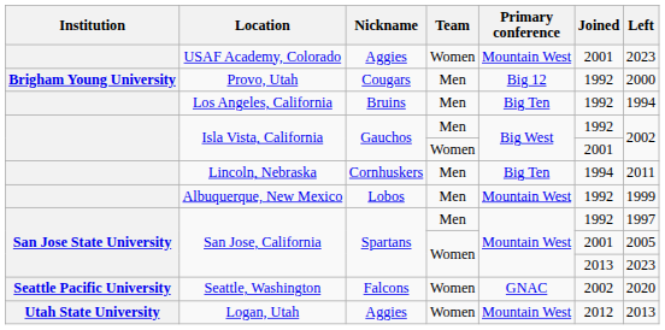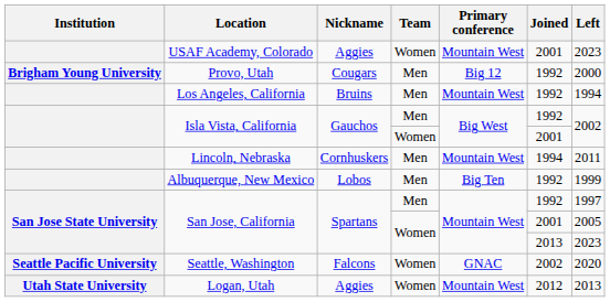 <table class="wikitable sortable" style="text-align:center">
 <tr>
 <th>Institution</th>
 <th>Location</th>
 <th>Nickname</th>
 <th>Team</th>
 <th>Primary<br>conference</th>
 <th>Joined</th>
 <th>Left</th>
 </tr>
 <tr>
 <th></th>
 <td nowrap><a href='#'>USAF Academy, Colorado</a></td>
 <td><a href='#'>Aggies</a></td>
 <td>Women</td>
 <td><a href='#'>Mountain West</a></td>
 <td>2001</td>
 <td>2023</td>
 </tr>
 <tr>
 <th><a href='#'>Brigham Young University</a></th>
 <td><a href='#'>Provo, Utah</a></td>
 <td><a href='#'>Cougars</a></td>
 <td>Men</td>
 <td><a href='#'>Big 12</a></td>
 <td>1992</td>
 <td>2000</td>
 </tr>
 <tr>
 <th></th>
 <td><a href='#'>Los Angeles, California</a></td>
 <td><a href='#'>Bruins</a></td>
 <td>Men</td>
-<td><a href='#'>Big Ten</a></td>
+<td><a href='#'>Mountain West</a></td>
 <td>1992</td>
 <td>1994</td>
 </tr>
 <tr>
 <th rowspan="2"></th>
 <td rowspan="2"><a href='#'>Isla Vista, California</a></td>
 <td rowspan="2"><a href='#'>Gauchos</a></td>
 <td>Men</td>
 <td rowspan="2"><a href='#'>Big West</a></td>
 <td>1992</td>
 <td rowspan="2">2002</td>
 </tr>
 <tr>
 <td>Women</td>
 <td>2001</td>
 </tr>
 <tr>
 <th></th>
 <td><a href='#'>Lincoln, Nebraska</a></td>
 <td><a href='#'>Cornhuskers</a></td>
 <td>Men</td>
-<td><a href='#'>Big Ten</a></td>
+<td><a href='#'>Mountain West</a></td>
 <td>1994</td>
 <td>2011</td>
 </tr>
 <tr>
 <th></th>
 <td><a href='#'>Albuquerque, New Mexico</a></td>
 <td><a href='#'>Lobos</a></td>
 <td>Men</td>
-<td><a href='#'>Mountain West</a></td>
+<td><a href='#'>Big Ten</a></td>
 <td>1992</td>
 <td>1999</td>
 </tr>
 <tr>
 <th rowspan="3"><a href='#'>San Jose State University</a></th>
 <td rowspan="3"><a href='#'>San Jose, California</a></td>
 <td rowspan="3"><a href='#'>Spartans</a></td>
 <td>Men</td>
 <td rowspan="3"><a href='#'>Mountain West</a></td>
 <td>1992</td>
 <td>1997</td>
 </tr>
 <tr>
 <td rowspan="2">Women</td>
 <td>2001</td>
 <td>2005</td>
 </tr>
 <tr>
 <td>2013</td>
 <td>2023</td>
 </tr>
 <tr>
 <th><a href='#'>Seattle Pacific University</a></th>
 <td><a href='#'>Seattle, Washington</a></td>
 <td><a href='#'>Falcons</a></td>
 <td>Women</td>
 <td><a href='#'>GNAC</a><br> </td>
 <td>2002</td>
 <td>2020</td>
 </tr>
 <tr>
 <th><a href='#'>Utah State University</a></th>
 <td><a href='#'>Logan, Utah</a></td>
 <td><a href='#'>Aggies</a></td>
 <td>Women</td>
 <td><a href='#'>Mountain West</a><br></td>
 <td>2012</td>
 <td>2013</td>
 </tr>
 </table>
